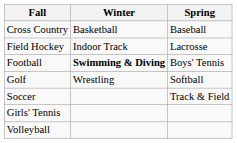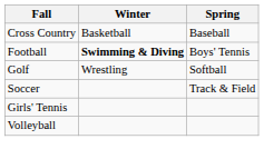 <table class="wikitable">
 <tr>
 <th>Fall</th>
 <th>Winter</th>
 <th>Spring</th>
 </tr>
 <tr>
 <td>Cross Country</td>
 <td>Basketball</td>
 <td>Baseball</td>
-</tr>
-<tr>
-<td>Field Hockey</td>
-<td>Indoor Track</td>
-<td>Lacrosse</td>
 </tr>
 <tr>
 <td>Football</td>
 <td><strong>Swimming & Diving</strong></td>
 <td>Boys' Tennis</td>
 </tr>
 <tr>
 <td>Golf</td>
 <td>Wrestling</td>
 <td>Softball</td>
 </tr>
 <tr>
 <td>Soccer</td>
 <td></td>
 <td>Track & Field</td>
 </tr>
 <tr>
 <td>Girls' Tennis</td>
 <td></td>
 <td></td>
 </tr>
 <tr>
 <td>Volleyball</td>
 <td></td>
 <td></td>
 </tr>
 </table>
